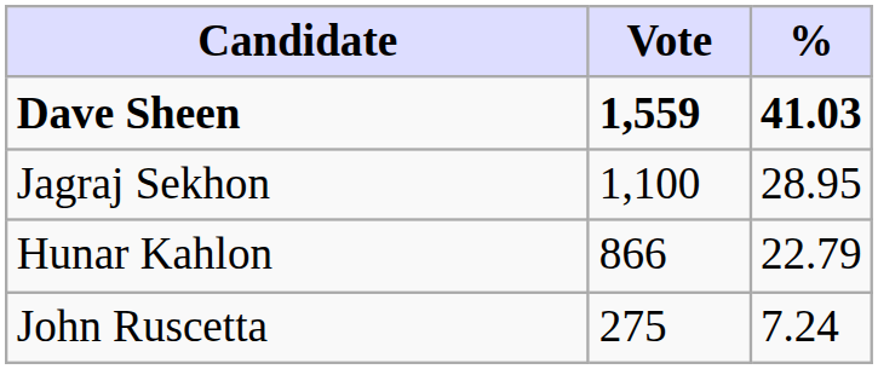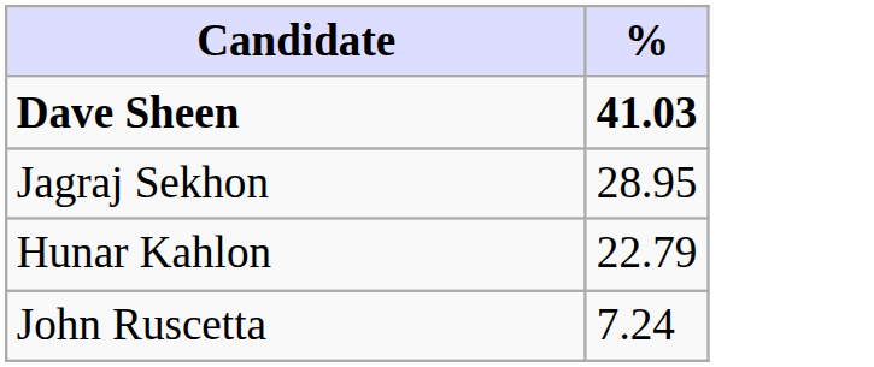 <table class="wikitable">
 <tr>
 <th style="background:#ddf; width:200px;">Candidate</th>
-<th style="background:#ddf; width:50px;">Vote</th>
 <th style="background:#ddf; width:30px;">%</th>
 </tr>
 <tr>
 <td><strong>Dave Sheen</strong></td>
-<td><strong>1,559</strong></td>
 <td><strong>41.03</strong></td>
 </tr>
 <tr>
 <td>Jagraj Sekhon</td>
-<td>1,100</td>
 <td>28.95</td>
 </tr>
 <tr>
 <td>Hunar Kahlon</td>
-<td>866</td>
 <td>22.79</td>
 </tr>
 <tr>
 <td>John Ruscetta</td>
-<td>275</td>
 <td>7.24</td>
 </tr>
 </table>
